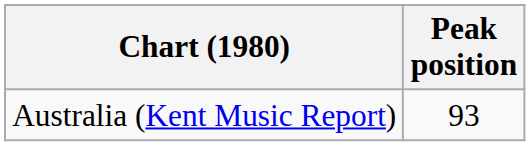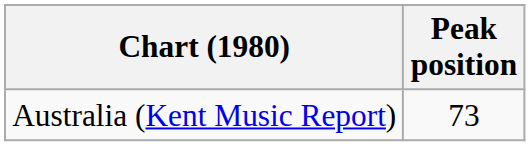 <table class="wikitable sortable plainrowheaders">
 <tr>
 <th scope="col">Chart (1980)</th>
 <th scope="col">Peak<br>position</th>
 </tr>
 <tr>
 <td>Australia (<a href='#'>Kent Music Report</a>)</td>
-<td align="center">93</td>
+<td align="center">73</td>
 </tr>
 </table>
